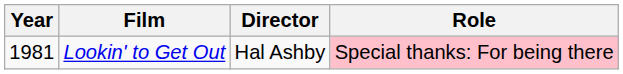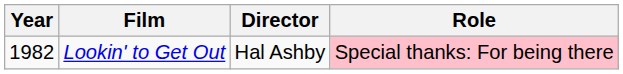 <table class="wikitable">
 <tr>
 <th>Year</th>
 <th>Film</th>
 <th>Director</th>
 <th>Role</th>
 </tr>
 <tr>
-<td>1981</td>
+<td>1982</td>
 <td><em><a href='#'>Lookin' to Get Out</a></em></td>
 <td>Hal Ashby</td>
 <td style="background: pink;">Special thanks: For being there</td>
 </tr>
 </table>
